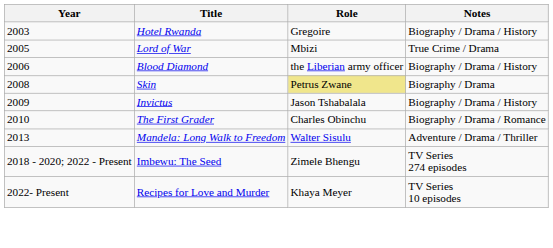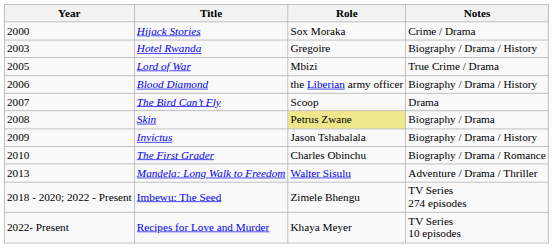 <table class="wikitable sortable">
 <tr>
 <th>Year</th>
 <th>Title</th>
 <th>Role</th>
 <th class="unsortable">Notes</th>
+</tr>
+<tr>
+<td>2000</td>
+<td><em><a href='#'>Hijack Stories</a></em></td>
+<td>Sox Moraka</td>
+<td>Crime / Drama</td>
 </tr>
 <tr>
 <td>2003</td>
 <td><em><a href='#'>Hotel Rwanda</a></em></td>
 <td>Gregoire</td>
 <td>Biography / Drama / History</td>
 </tr>
 <tr>
 <td>2005</td>
 <td><em><a href='#'>Lord of War</a></em></td>
 <td>Mbizi</td>
 <td>True Crime / Drama</td>
 </tr>
 <tr>
 <td>2006</td>
 <td><em><a href='#'>Blood Diamond</a></em></td>
 <td>the <a href='#'>Liberian</a> army officer</td>
 <td>Biography / Drama / History</td>
+</tr>
+<tr>
+<td>2007</td>
+<td><em><a href='#'>The Bird Can’t Fly</a></em></td>
+<td>Scoop</td>
+<td>Drama</td>
 </tr>
 <tr>
 <td>2008</td>
 <td><em><a href='#'>Skin</a></em></td>
 <td style="background: khaki;">Petrus Zwane</td>
 <td>Biography / Drama</td>
 </tr>
 <tr>
 <td>2009</td>
 <td><em><a href='#'>Invictus</a></em></td>
 <td>Jason Tshabalala</td>
 <td>Biography / Drama / History</td>
 </tr>
 <tr>
 <td>2010</td>
 <td><em><a href='#'>The First Grader</a></em></td>
 <td>Charles Obinchu</td>
 <td>Biography / Drama / Romance</td>
 </tr>
 <tr>
 <td>2013</td>
 <td><em><a href='#'>Mandela: Long Walk to Freedom</a></em></td>
 <td><a href='#'>Walter Sisulu</a></td>
 <td>Adventure / Drama / Thriller</td>
 </tr>
 <tr>
 <td>2018 - 2020; 2022 - Present</td>
 <td><a href='#'>Imbewu: The Seed</a></td>
 <td>Zimele Bhengu</td>
 <td>TV Series<br>274 episodes</td>
 </tr>
 <tr>
 <td>2022- Present</td>
 <td><a href='#'>Recipes for Love and Murder</a></td>
 <td>Khaya Meyer</td>
 <td>TV Series<br>10 episodes</td>
 </tr>
 </table>
